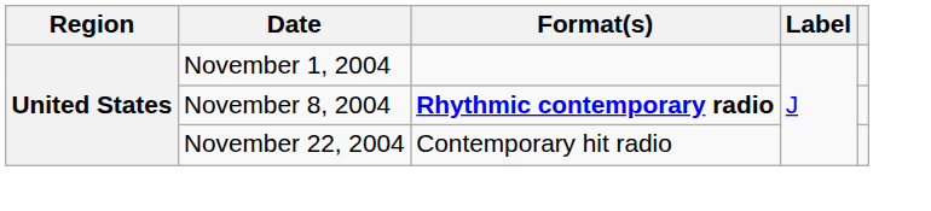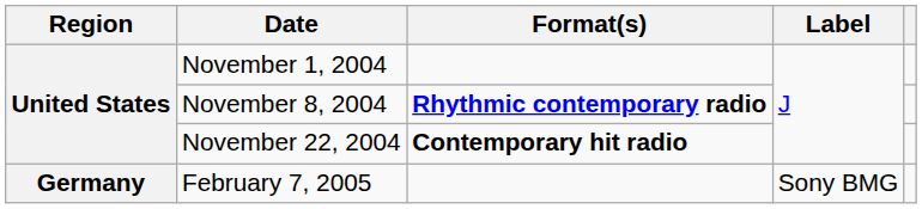 <table class="wikitable plainrowheaders">
 <tr>
 <th scope="col">Region</th>
 <th scope="col">Date</th>
 <th scope="col">Format(s)</th>
 <th scope="col">Label</th>
 <th scope="col"></th>
 </tr>
 <tr>
 <th scope="row" rowspan="3">United States</th>
 <td>November 1, 2004</td>
 <td></td>
 <td rowspan="3"><a href='#'>J</a></td>
 <td align="center"></td>
 </tr>
 <tr>
 <td>November 8, 2004</td>
 <td><strong><a href='#'>Rhythmic contemporary</a> radio</strong></td>
 <td align="center"></td>
 </tr>
 <tr>
 <td>November 22, 2004</td>
-<td>Contemporary hit radio</td>
+<td><strong>Contemporary hit radio</strong></td>
+<td align="center"></td>
+</tr>
+<tr>
+<th scope="row">Germany</th>
+<td>February 7, 2005</td>
+<td></td>
+<td>Sony BMG</td>
 <td align="center"></td>
 </tr>
 </table>
